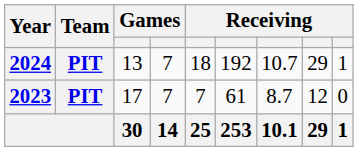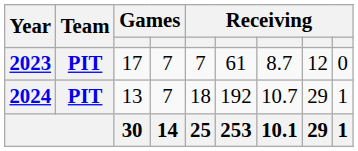 <table class="wikitable" style="text-align:center;">
 <tr>
 <th rowspan="2">Year</th>
 <th rowspan="2">Team</th>
 <th colspan="2">Games</th>
 <th colspan="5">Receiving</th>
 </tr>
 <tr>
 <th></th>
 <th></th>
 <th></th>
 <th></th>
 <th></th>
 <th></th>
 <th></th>
 </tr>
 <tr>
+<th><a href='#'>2023</a></th>
+<th><a href='#'>PIT</a></th>
+<td>17</td>
+<td>7</td>
+<td>7</td>
+<td>61</td>
+<td>8.7</td>
+<td>12</td>
+<td>0</td>
+</tr>
+<tr>
 <th><a href='#'>2024</a></th>
 <th><a href='#'>PIT</a></th>
 <td>13</td>
 <td>7</td>
 <td>18</td>
 <td>192</td>
 <td>10.7</td>
 <td>29</td>
 <td>1</td>
-</tr>
-<tr>
-<th><a href='#'>2023</a></th>
-<th><a href='#'>PIT</a></th>
-<td>17</td>
-<td>7</td>
-<td>7</td>
-<td>61</td>
-<td>8.7</td>
-<td>12</td>
-<td>0</td>
 </tr>
 <tr>
 <th colspan="2"></th>
 <th>30</th>
 <th>14</th>
 <th>25</th>
 <th>253</th>
 <th>10.1</th>
 <th>29</th>
 <th>1</th>
 </tr>
 </table>
